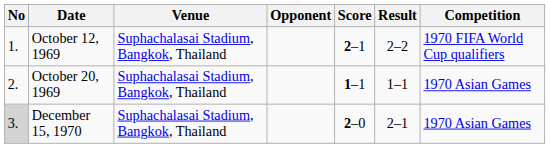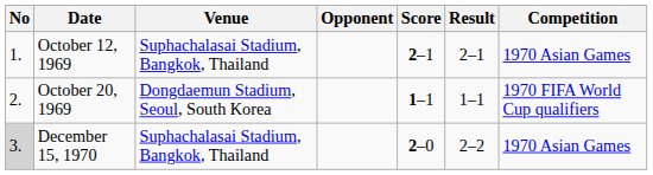 <table class="wikitable sortable" style="font-size:100%;">
 <tr>
 <th>No</th>
 <th>Date</th>
 <th>Venue</th>
 <th>Opponent</th>
 <th>Score</th>
 <th>Result</th>
 <th>Competition</th>
 </tr>
 <tr>
 <td>1.</td>
 <td>October 12, 1969</td>
 <td><a href='#'>Suphachalasai Stadium</a>, <a href='#'>Bangkok</a>, Thailand</td>
 <td></td>
 <td align=center><strong>2</strong>–1</td>
-<td align=center>2–2</td>
-<td><a href='#'>1970 FIFA World Cup qualifiers</a></td>
+<td align=center>2–1</td>
+<td><a href='#'>1970 Asian Games</a></td>
 </tr>
 <tr>
 <td>2.</td>
 <td>October 20, 1969</td>
-<td><a href='#'>Suphachalasai Stadium</a>, <a href='#'>Bangkok</a>, Thailand</td>
+<td><a href='#'>Dongdaemun Stadium</a>, <a href='#'>Seoul</a>, South Korea</td>
 <td></td>
 <td align=center><strong>1</strong>–1</td>
 <td align=center>1–1</td>
-<td><a href='#'>1970 Asian Games</a></td>
+<td><a href='#'>1970 FIFA World Cup qualifiers</a></td>
 </tr>
 <tr>
 <td style="background: lightgrey;">3.</td>
 <td>December 15, 1970</td>
 <td><a href='#'>Suphachalasai Stadium</a>, <a href='#'>Bangkok</a>, Thailand</td>
 <td></td>
 <td align=center><strong>2</strong>–0</td>
-<td align=center>2–1</td>
+<td align=center>2–2</td>
 <td><a href='#'>1970 Asian Games</a></td>
 </tr>
 </table>
